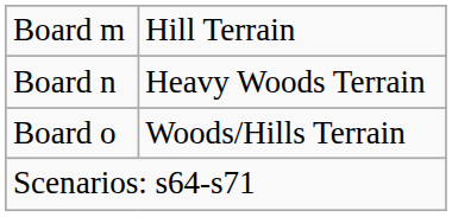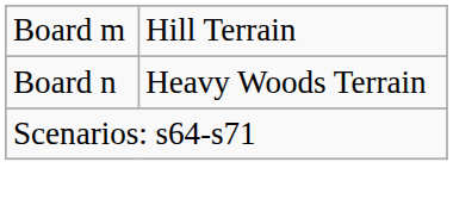 <table class="wikitable floatright" style=width:220px;>
 <tr ---->
 <td>Board m</td>
 <td>Hill Terrain</td>
 </tr>
 <tr ---->
 <td>Board n</td>
 <td>Heavy Woods Terrain</td>
 </tr>
-<tr ---->
-<td>Board o</td>
-<td>Woods/Hills Terrain</td>
-</tr>
 <tr>
 <td colspan=2>Scenarios: s64-s71</td>
 </tr>
 </table>
